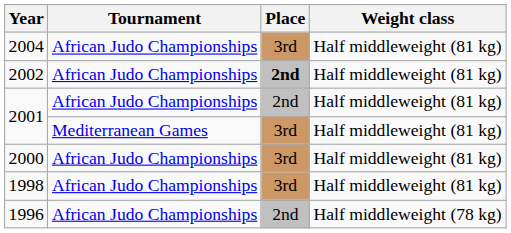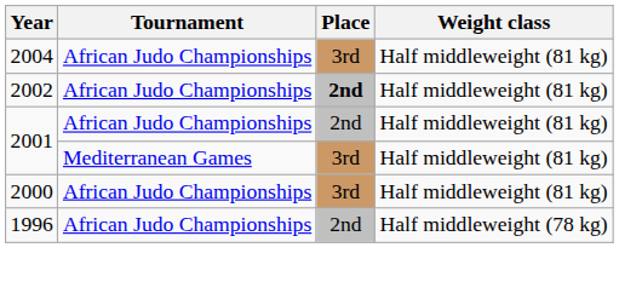 <table class=wikitable>
 <tr>
 <th>Year</th>
 <th>Tournament</th>
 <th>Place</th>
 <th>Weight class</th>
 </tr>
 <tr>
 <td>2004</td>
 <td><a href='#'>African Judo Championships</a></td>
 <td bgcolor="cc9966" align="center">3rd</td>
 <td>Half middleweight (81 kg)</td>
 </tr>
 <tr>
 <td>2002</td>
 <td><a href='#'>African Judo Championships</a></td>
 <td bgcolor="silver" align="center"><strong>2nd</strong></td>
 <td>Half middleweight (81 kg)</td>
 </tr>
 <tr>
 <td rowspan=2>2001</td>
 <td><a href='#'>African Judo Championships</a></td>
 <td bgcolor="silver" align="center">2nd</td>
 <td>Half middleweight (81 kg)</td>
 </tr>
 <tr>
 <td><a href='#'>Mediterranean Games</a></td>
 <td bgcolor="cc9966" align="center">3rd</td>
 <td>Half middleweight (81 kg)</td>
 </tr>
 <tr>
 <td>2000</td>
 <td><a href='#'>African Judo Championships</a></td>
 <td bgcolor="cc9966" align="center">3rd</td>
 <td>Half middleweight (81 kg)</td>
 </tr>
 <tr>
-<td>1998</td>
-<td><a href='#'>African Judo Championships</a></td>
-<td bgcolor="cc9966" align="center">3rd</td>
-<td>Half middleweight (81 kg)</td>
-</tr>
-<tr>
 <td>1996</td>
 <td><a href='#'>African Judo Championships</a></td>
 <td bgcolor="silver" align="center">2nd</td>
 <td>Half middleweight (78 kg)</td>
 </tr>
 </table>
